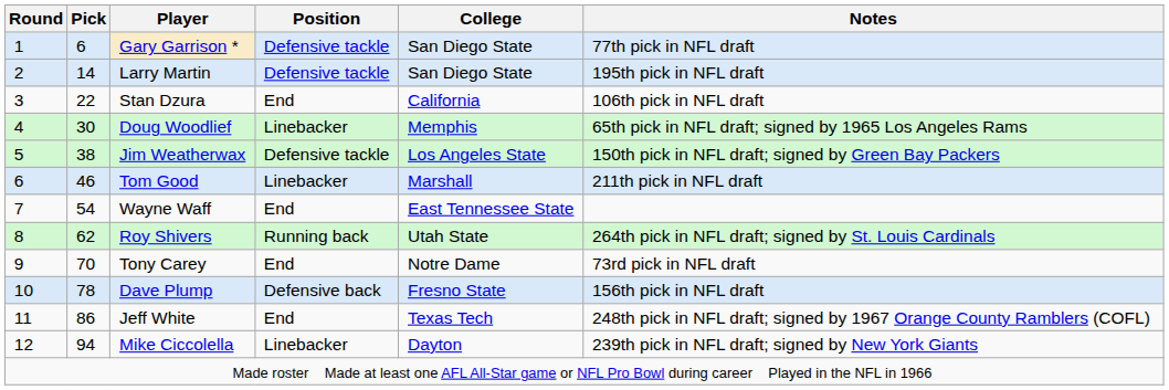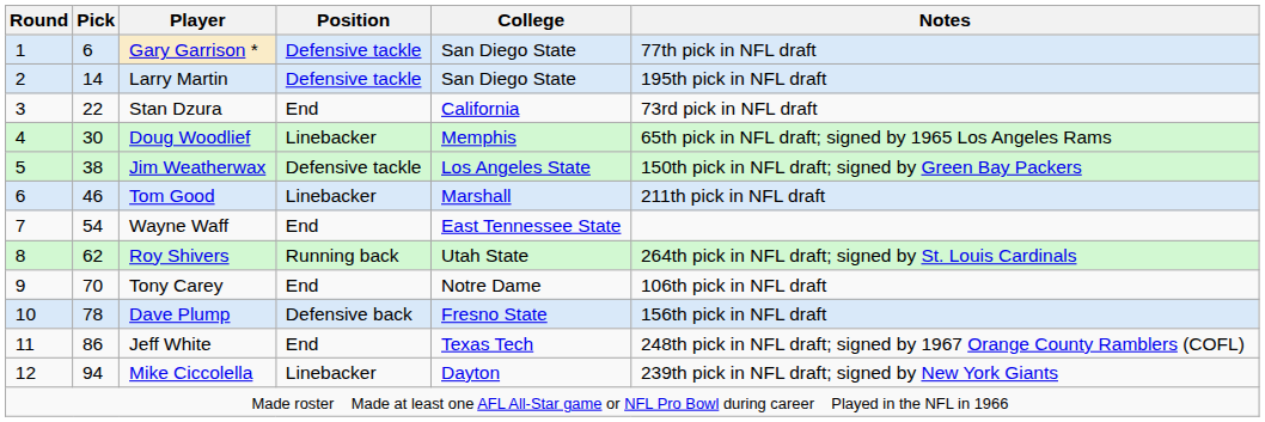 <table class="wikitable" style="font-size:95%;">
 <tr>
 <th scope=column>Round</th>
 <th scope=column>Pick</th>
 <th scope=column>Player</th>
 <th scope=column>Position</th>
 <th scope=column>College</th>
 <th scope=column>Notes</th>
 </tr>
 <tr>
 <td style="padding-left: 0.5em; padding-right: 0.5em; background: #d9e9f9;">1</td>
 <td style="padding-left: 0.5em; padding-right: 0.5em; background: #d9e9f9;">6</td>
 <td style="padding-left: 0.5em; padding-right: 0.5em; background: #faecc8;"><a href='#'>Gary Garrison</a> *</td>
 <td style="padding-left: 0.5em; padding-right: 0.5em; background: #d9e9f9;"><a href='#'>Defensive tackle</a></td>
 <td style="padding-left: 0.5em; padding-right: 0.5em; background: #d9e9f9;">San Diego State</td>
 <td style="padding-left: 0.5em; padding-right: 0.75em; background: #d9e9f9;">77th pick in NFL draft</td>
 </tr>
 <tr>
 <td style="padding-left: 0.5em; padding-right: 0.5em; background: #d9e9f9;">2</td>
 <td style="padding-left: 0.5em; padding-right: 0.5em; background: #d9e9f9;">14</td>
 <td style="padding-left: 0.5em; padding-right: 0.5em; background: #d9e9f9;">Larry Martin</td>
 <td style="padding-left: 0.5em; padding-right: 0.5em; background: #d9e9f9;"><a href='#'>Defensive tackle</a></td>
 <td style="padding-left: 0.5em; padding-right: 0.5em; background: #d9e9f9;">San Diego State</td>
 <td style="padding-left: 0.5em; padding-right: 0.75em; background: #d9e9f9;">195th pick in NFL draft</td>
 </tr>
 <tr>
 <td style="padding-left: 0.5em; padding-right: 0.5em;">3</td>
 <td style="padding-left: 0.5em; padding-right: 0.5em;">22</td>
 <td style="padding-left: 0.5em; padding-right: 0.5em;">Stan Dzura</td>
 <td style="padding-left: 0.5em; padding-right: 0.5em;">End</td>
 <td style="padding-left: 0.5em; padding-right: 0.5em;"><a href='#'>California</a></td>
-<td style="padding-left: 0.5em; padding-right: 0.75em;">106th pick in NFL draft</td>
+<td style="padding-left: 0.5em; padding-right: 0.75em;">73rd pick in NFL draft</td>
 </tr>
 <tr>
 <td style="padding-left: 0.5em; padding-right: 0.5em; background: #d2f8d2;">4</td>
 <td style="padding-left: 0.5em; padding-right: 0.5em; background: #d2f8d2;">30</td>
 <td style="padding-left: 0.5em; padding-right: 0.5em; background: #d2f8d2;"><a href='#'>Doug Woodlief</a></td>
 <td style="padding-left: 0.5em; padding-right: 0.5em; background: #d2f8d2;">Linebacker</td>
 <td style="padding-left: 0.5em; padding-right: 0.5em; background: #d2f8d2;"><a href='#'>Memphis</a></td>
 <td style="padding-left: 0.5em; padding-right: 0.75em; background: #d2f8d2;">65th pick in NFL draft; signed by 1965 Los Angeles Rams</td>
 </tr>
 <tr>
 <td style="padding-left: 0.5em; padding-right: 0.5em; background: #d2f8d2;">5</td>
 <td style="padding-left: 0.5em; padding-right: 0.5em; background: #d2f8d2;">38</td>
 <td style="padding-left: 0.5em; padding-right: 0.5em; background: #d2f8d2;"><a href='#'>Jim Weatherwax</a></td>
 <td style="padding-left: 0.5em; padding-right: 0.5em; background: #d2f8d2;">Defensive tackle</td>
 <td style="padding-left: 0.5em; padding-right: 0.5em; background: #d2f8d2;"><a href='#'>Los Angeles State</a></td>
 <td style="padding-left: 0.5em; padding-right: 0.75em; background: #d2f8d2;">150th pick in NFL draft; signed by <a href='#'>Green Bay Packers</a></td>
 </tr>
 <tr>
 <td style="padding-left: 0.5em; padding-right: 0.5em; background: #d9e9f9;">6</td>
 <td style="padding-left: 0.5em; padding-right: 0.5em; background: #d9e9f9;">46</td>
 <td style="padding-left: 0.5em; padding-right: 0.5em; background: #d9e9f9;"><a href='#'>Tom Good</a></td>
 <td style="padding-left: 0.5em; padding-right: 0.5em; background: #d9e9f9;">Linebacker</td>
 <td style="padding-left: 0.5em; padding-right: 0.5em; background: #d9e9f9;"><a href='#'>Marshall</a></td>
 <td style="padding-left: 0.5em; padding-right: 0.75em; background: #d9e9f9;">211th pick in NFL draft</td>
 </tr>
 <tr>
 <td style="padding-left: 0.5em; padding-right: 0.5em;">7</td>
 <td style="padding-left: 0.5em; padding-right: 0.5em;">54</td>
 <td style="padding-left: 0.5em; padding-right: 0.5em;">Wayne Waff</td>
 <td style="padding-left: 0.5em; padding-right: 0.5em;">End</td>
 <td style="padding-left: 0.5em; padding-right: 0.5em;"><a href='#'>East Tennessee State</a></td>
 <td style="padding-left: 0.5em; padding-right: 0.75em;"></td>
 </tr>
 <tr>
 <td style="padding-left: 0.5em; padding-right: 0.5em; background: #d2f8d2;">8</td>
 <td style="padding-left: 0.5em; padding-right: 0.5em; background: #d2f8d2;">62</td>
 <td style="padding-left: 0.5em; padding-right: 0.5em; background: #d2f8d2;"><a href='#'>Roy Shivers</a></td>
 <td style="padding-left: 0.5em; padding-right: 0.5em; background: #d2f8d2;">Running back</td>
 <td style="padding-left: 0.5em; padding-right: 0.5em; background: #d2f8d2;">Utah State</td>
 <td style="padding-left: 0.5em; padding-right: 0.75em; background: #d2f8d2;">264th pick in NFL draft; signed by <a href='#'>St. Louis Cardinals</a></td>
 </tr>
 <tr>
 <td style="padding-left: 0.5em; padding-right: 0.5em;">9</td>
 <td style="padding-left: 0.5em; padding-right: 0.5em;">70</td>
 <td style="padding-left: 0.5em; padding-right: 0.5em;">Tony Carey</td>
 <td style="padding-left: 0.5em; padding-right: 0.5em;">End</td>
 <td style="padding-left: 0.5em; padding-right: 0.5em;">Notre Dame</td>
-<td style="padding-left: 0.5em; padding-right: 0.75em;">73rd pick in NFL draft</td>
+<td style="padding-left: 0.5em; padding-right: 0.75em;">106th pick in NFL draft</td>
 </tr>
 <tr>
 <td style="padding-left: 0.5em; padding-right: 0.5em; background: #d9e9f9;">10</td>
 <td style="padding-left: 0.5em; padding-right: 0.5em; background: #d9e9f9;">78</td>
 <td style="padding-left: 0.5em; padding-right: 0.5em; background: #d9e9f9;"><a href='#'>Dave Plump</a></td>
 <td style="padding-left: 0.5em; padding-right: 0.5em; background: #d9e9f9;">Defensive back</td>
 <td style="padding-left: 0.5em; padding-right: 0.5em; background: #d9e9f9;"><a href='#'>Fresno State</a></td>
 <td style="padding-left: 0.5em; padding-right: 0.75em; background: #d9e9f9;">156th pick in NFL draft</td>
 </tr>
 <tr>
 <td style="padding-left: 0.5em; padding-right: 0.5em;">11</td>
 <td style="padding-left: 0.5em; padding-right: 0.5em;">86</td>
 <td style="padding-left: 0.5em; padding-right: 0.5em;">Jeff White</td>
 <td style="padding-left: 0.5em; padding-right: 0.5em;">End</td>
 <td style="padding-left: 0.5em; padding-right: 0.5em;"><a href='#'>Texas Tech</a></td>
 <td style="padding-left: 0.5em; padding-right: 0.75em;">248th pick in NFL draft; signed by 1967 <a href='#'>Orange County Ramblers</a> (COFL)</td>
 </tr>
 <tr>
 <td style="padding-left: 0.5em; padding-right: 0.5em;">12</td>
 <td style="padding-left: 0.5em; padding-right: 0.5em;">94</td>
 <td style="padding-left: 0.5em; padding-right: 0.5em;"><a href='#'>Mike Ciccolella</a></td>
 <td style="padding-left: 0.5em; padding-right: 0.5em;">Linebacker</td>
 <td style="padding-left: 0.5em; padding-right: 0.5em;"><a href='#'>Dayton</a></td>
 <td style="padding-left: 0.5em; padding-right: 0.75em;">239th pick in NFL draft; signed by <a href='#'>New York Giants</a></td>
 </tr>
 <tr>
 <td colspan="6" style="text-align:center;"><small> Made roster    Made at least one <a href='#'>AFL All-Star game</a> or <a href='#'>NFL Pro Bowl</a> during career    Played in the NFL in 1966  </small></td>
 </tr>
 </table>
